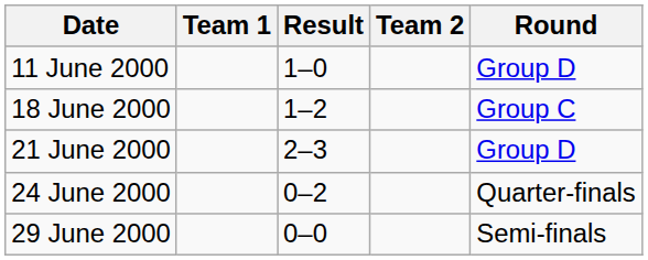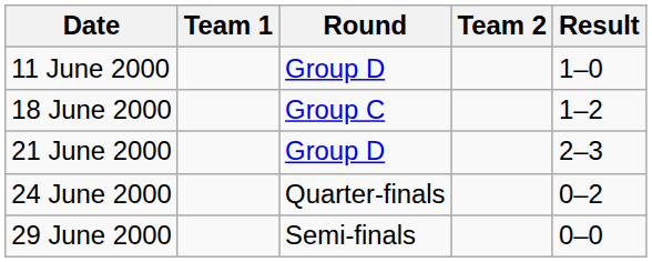 <table class="wikitable">
 <tr>
 <th>Date</th>
 <th>Team 1</th>
+<th>Round</th>
+<th>Team 2</th>
 <th>Result</th>
-<th>Team 2</th>
-<th>Round</th>
 </tr>
 <tr>
 <td>11 June 2000</td>
 <td></td>
+<td><a href='#'>Group D</a></td>
+<td></td>
 <td>1–0</td>
-<td></td>
-<td><a href='#'>Group D</a></td>
 </tr>
 <tr>
 <td>18 June 2000</td>
 <td></td>
+<td><a href='#'>Group C</a></td>
+<td></td>
 <td>1–2</td>
-<td></td>
-<td><a href='#'>Group C</a></td>
 </tr>
 <tr>
 <td>21 June 2000</td>
 <td></td>
+<td><a href='#'>Group D</a></td>
+<td></td>
 <td>2–3</td>
-<td></td>
-<td><a href='#'>Group D</a></td>
 </tr>
 <tr>
 <td>24 June 2000</td>
 <td></td>
+<td>Quarter-finals</td>
+<td></td>
 <td>0–2</td>
-<td></td>
-<td>Quarter-finals</td>
 </tr>
 <tr>
 <td>29 June 2000</td>
 <td></td>
+<td>Semi-finals</td>
+<td></td>
 <td>0–0 <br></td>
-<td></td>
-<td>Semi-finals</td>
 </tr>
 </table>
